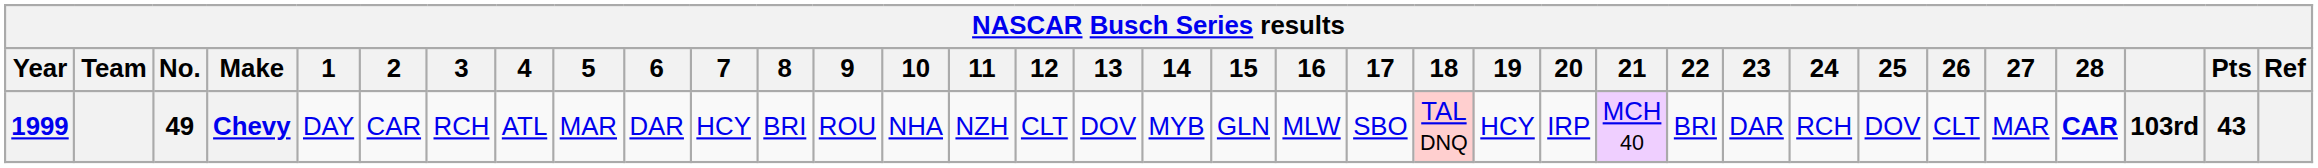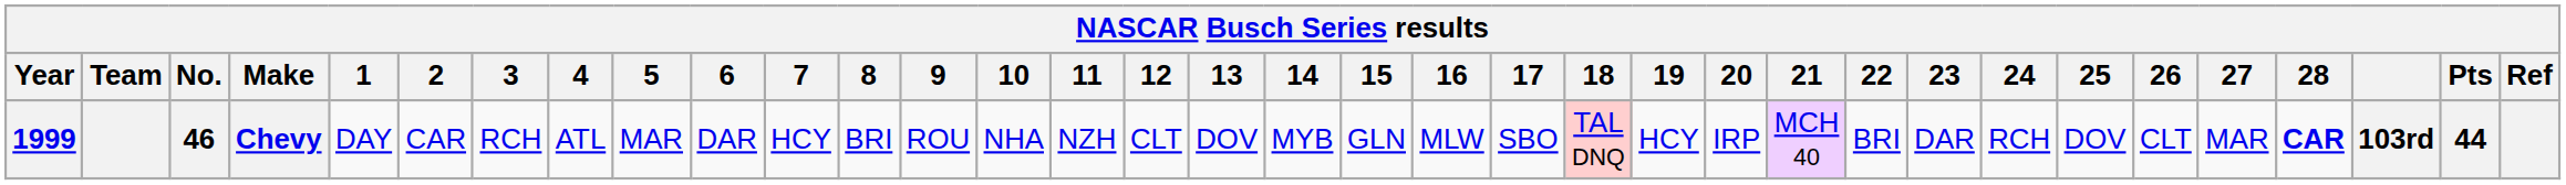 <table class="wikitable" style="text-align:center; font-size:75%">
 <tr>
 <th colspan=42><a href='#'>NASCAR</a> <a href='#'>Busch Series</a> results</th>
 </tr>
 <tr>
 <th>Year</th>
 <th>Team</th>
 <th>No.</th>
 <th>Make</th>
 <th>1</th>
 <th>2</th>
 <th>3</th>
 <th>4</th>
 <th>5</th>
 <th>6</th>
 <th>7</th>
 <th>8</th>
 <th>9</th>
 <th>10</th>
 <th>11</th>
 <th>12</th>
 <th>13</th>
 <th>14</th>
 <th>15</th>
 <th>16</th>
 <th>17</th>
 <th>18</th>
 <th>19</th>
 <th>20</th>
 <th>21</th>
 <th>22</th>
 <th>23</th>
 <th>24</th>
 <th>25</th>
 <th>26</th>
 <th>27</th>
 <th>28</th>
 <th></th>
 <th>Pts</th>
 <th>Ref</th>
 </tr>
 <tr>
 <th><a href='#'>1999</a></th>
 <th></th>
-<th>49</th>
+<th>46</th>
 <th><a href='#'>Chevy</a></th>
 <td><a href='#'>DAY</a></td>
 <td><a href='#'>CAR</a></td>
 <td><a href='#'>RCH</a></td>
 <td><a href='#'>ATL</a></td>
 <td><a href='#'>MAR</a></td>
 <td><a href='#'>DAR</a></td>
 <td><a href='#'>HCY</a></td>
 <td><a href='#'>BRI</a></td>
 <td><a href='#'>ROU</a></td>
 <td><a href='#'>NHA</a></td>
 <td><a href='#'>NZH</a></td>
 <td><a href='#'>CLT</a></td>
 <td><a href='#'>DOV</a></td>
 <td><a href='#'>MYB</a></td>
 <td><a href='#'>GLN</a></td>
 <td><a href='#'>MLW</a></td>
 <td><a href='#'>SBO</a></td>
 <td style="background:#FFCFCF;"><a href='#'>TAL</a><br><small>DNQ</small></td>
 <td><a href='#'>HCY</a></td>
 <td><a href='#'>IRP</a></td>
 <td style="background:#EFCFFF;"><a href='#'>MCH</a><br><small>40</small></td>
 <td><a href='#'>BRI</a></td>
 <td><a href='#'>DAR</a></td>
 <td><a href='#'>RCH</a></td>
 <td><a href='#'>DOV</a></td>
 <td><a href='#'>CLT</a></td>
 <td><a href='#'>MAR</a></td>
 <td><strong><a href='#'>CAR</a></strong></td>
 <th>103rd</th>
-<th>43</th>
+<th>44</th>
 <th></th>
 </tr>
 </table>
